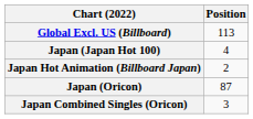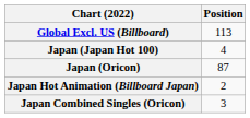 <table class="wikitable sortable plainrowheaders" style="text-align:center">
 <tr>
 <th scope="col">Chart (2022)</th>
 <th scope="col">Position</th>
 </tr>
 <tr>
 <th scope="row"><a href='#'>Global Excl. US</a> (<em>Billboard</em>)</th>
 <td>113</td>
 </tr>
 <tr>
 <th scope="row">Japan (Japan Hot 100)</th>
 <td>4</td>
 </tr>
 <tr>
+<th scope="row">Japan (Oricon)</th>
+<td>87</td>
+</tr>
+<tr>
 <th scope="row">Japan Hot Animation (<em>Billboard Japan</em>)</th>
 <td>2</td>
-</tr>
-<tr>
-<th scope="row">Japan (Oricon)</th>
-<td>87</td>
 </tr>
 <tr>
 <th scope="row">Japan Combined Singles (Oricon)</th>
 <td>3</td>
 </tr>
 </table>
